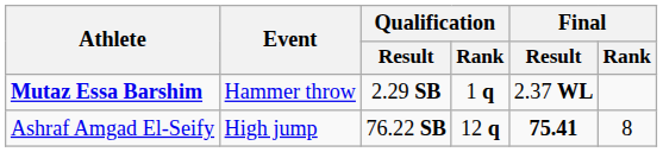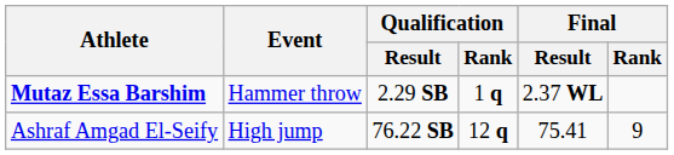 <table class=wikitable style=font-size:90%>
 <tr>
 <th rowspan=2>Athlete</th>
 <th rowspan=2>Event</th>
 <th colspan=2>Qualification</th>
 <th colspan=2>Final</th>
 </tr>
 <tr style=font-size:95%>
 <th>Result</th>
 <th>Rank</th>
 <th>Result</th>
 <th>Rank</th>
 </tr>
 <tr align=center>
 <td align=left><strong><a href='#'>Mutaz Essa Barshim</a></strong></td>
 <td align=left><a href='#'>Hammer throw</a></td>
 <td>2.29 <strong>SB</strong></td>
 <td>1 <strong>q</strong></td>
 <td>2.37 <strong>WL</strong></td>
 <td></td>
 </tr>
 <tr align=center>
 <td align=left><a href='#'>Ashraf Amgad El-Seify</a></td>
 <td align=left><a href='#'>High jump</a></td>
 <td>76.22 <strong>SB</strong></td>
 <td>12 <strong>q</strong></td>
-<td><strong>75.41</strong></td>
-<td>8</td>
+<td>75.41</td>
+<td>9</td>
 </tr>
 </table>
